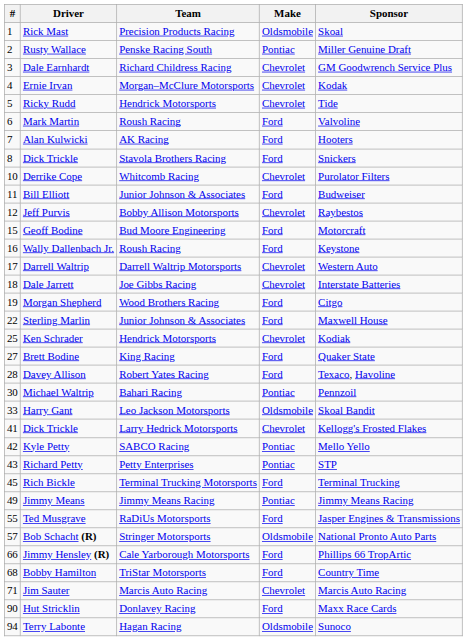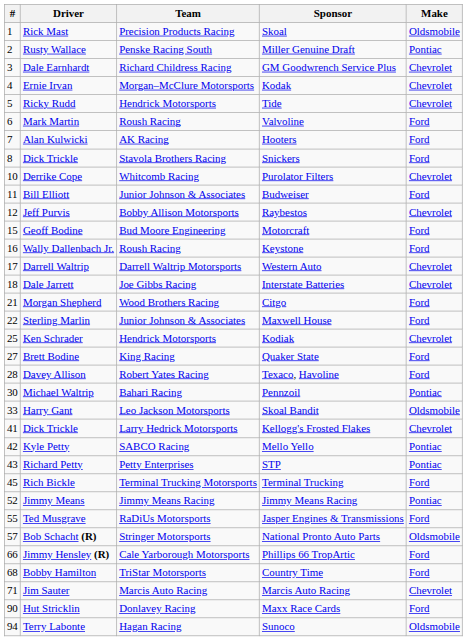 <table class="wikitable" style="font-size:95%">
 <tr>
 <th>#</th>
 <th>Driver</th>
 <th>Team</th>
+<th>Sponsor</th>
 <th>Make</th>
-<th>Sponsor</th>
 </tr>
 <tr>
 <td>1</td>
 <td><a href='#'>Rick Mast</a></td>
 <td><a href='#'>Precision Products Racing</a></td>
+<td><a href='#'>Skoal</a></td>
 <td><a href='#'>Oldsmobile</a></td>
-<td><a href='#'>Skoal</a></td>
 </tr>
 <tr>
 <td>2</td>
 <td><a href='#'>Rusty Wallace</a></td>
 <td><a href='#'>Penske Racing South</a></td>
+<td><a href='#'>Miller Genuine Draft</a></td>
 <td><a href='#'>Pontiac</a></td>
-<td><a href='#'>Miller Genuine Draft</a></td>
 </tr>
 <tr>
 <td>3</td>
 <td><a href='#'>Dale Earnhardt</a></td>
 <td><a href='#'>Richard Childress Racing</a></td>
+<td><a href='#'>GM Goodwrench Service Plus</a></td>
 <td><a href='#'>Chevrolet</a></td>
-<td><a href='#'>GM Goodwrench Service Plus</a></td>
 </tr>
 <tr>
 <td>4</td>
 <td><a href='#'>Ernie Irvan</a></td>
 <td><a href='#'>Morgan–McClure Motorsports</a></td>
+<td><a href='#'>Kodak</a></td>
 <td><a href='#'>Chevrolet</a></td>
-<td><a href='#'>Kodak</a></td>
 </tr>
 <tr>
 <td>5</td>
 <td><a href='#'>Ricky Rudd</a></td>
 <td><a href='#'>Hendrick Motorsports</a></td>
+<td><a href='#'>Tide</a></td>
 <td><a href='#'>Chevrolet</a></td>
-<td><a href='#'>Tide</a></td>
 </tr>
 <tr>
 <td>6</td>
 <td><a href='#'>Mark Martin</a></td>
 <td><a href='#'>Roush Racing</a></td>
+<td><a href='#'>Valvoline</a></td>
 <td><a href='#'>Ford</a></td>
-<td><a href='#'>Valvoline</a></td>
 </tr>
 <tr>
 <td>7</td>
 <td><a href='#'>Alan Kulwicki</a></td>
 <td><a href='#'>AK Racing</a></td>
+<td><a href='#'>Hooters</a></td>
 <td><a href='#'>Ford</a></td>
-<td><a href='#'>Hooters</a></td>
 </tr>
 <tr>
 <td>8</td>
 <td><a href='#'>Dick Trickle</a></td>
 <td><a href='#'>Stavola Brothers Racing</a></td>
+<td><a href='#'>Snickers</a></td>
 <td><a href='#'>Ford</a></td>
-<td><a href='#'>Snickers</a></td>
 </tr>
 <tr>
 <td>10</td>
 <td><a href='#'>Derrike Cope</a></td>
 <td><a href='#'>Whitcomb Racing</a></td>
+<td><a href='#'>Purolator Filters</a></td>
 <td><a href='#'>Chevrolet</a></td>
-<td><a href='#'>Purolator Filters</a></td>
 </tr>
 <tr>
 <td>11</td>
 <td><a href='#'>Bill Elliott</a></td>
 <td><a href='#'>Junior Johnson & Associates</a></td>
+<td><a href='#'>Budweiser</a></td>
 <td><a href='#'>Ford</a></td>
-<td><a href='#'>Budweiser</a></td>
 </tr>
 <tr>
 <td>12</td>
 <td><a href='#'>Jeff Purvis</a></td>
 <td><a href='#'>Bobby Allison Motorsports</a></td>
+<td><a href='#'>Raybestos</a></td>
 <td><a href='#'>Chevrolet</a></td>
-<td><a href='#'>Raybestos</a></td>
 </tr>
 <tr>
 <td>15</td>
 <td><a href='#'>Geoff Bodine</a></td>
 <td><a href='#'>Bud Moore Engineering</a></td>
+<td><a href='#'>Motorcraft</a></td>
 <td><a href='#'>Ford</a></td>
-<td><a href='#'>Motorcraft</a></td>
 </tr>
 <tr>
 <td>16</td>
 <td><a href='#'>Wally Dallenbach Jr.</a></td>
 <td><a href='#'>Roush Racing</a></td>
+<td><a href='#'>Keystone</a></td>
 <td><a href='#'>Ford</a></td>
-<td><a href='#'>Keystone</a></td>
 </tr>
 <tr>
 <td>17</td>
 <td><a href='#'>Darrell Waltrip</a></td>
 <td><a href='#'>Darrell Waltrip Motorsports</a></td>
+<td><a href='#'>Western Auto</a></td>
 <td><a href='#'>Chevrolet</a></td>
-<td><a href='#'>Western Auto</a></td>
 </tr>
 <tr>
 <td>18</td>
 <td><a href='#'>Dale Jarrett</a></td>
 <td><a href='#'>Joe Gibbs Racing</a></td>
+<td><a href='#'>Interstate Batteries</a></td>
 <td><a href='#'>Chevrolet</a></td>
-<td><a href='#'>Interstate Batteries</a></td>
 </tr>
 <tr>
-<td>19</td>
+<td>21</td>
 <td><a href='#'>Morgan Shepherd</a></td>
 <td><a href='#'>Wood Brothers Racing</a></td>
+<td><a href='#'>Citgo</a></td>
 <td><a href='#'>Ford</a></td>
-<td><a href='#'>Citgo</a></td>
 </tr>
 <tr>
 <td>22</td>
 <td><a href='#'>Sterling Marlin</a></td>
 <td><a href='#'>Junior Johnson & Associates</a></td>
+<td><a href='#'>Maxwell House</a></td>
 <td><a href='#'>Ford</a></td>
-<td><a href='#'>Maxwell House</a></td>
 </tr>
 <tr>
 <td>25</td>
 <td><a href='#'>Ken Schrader</a></td>
 <td><a href='#'>Hendrick Motorsports</a></td>
+<td><a href='#'>Kodiak</a></td>
 <td><a href='#'>Chevrolet</a></td>
-<td><a href='#'>Kodiak</a></td>
 </tr>
 <tr>
 <td>27</td>
 <td><a href='#'>Brett Bodine</a></td>
 <td><a href='#'>King Racing</a></td>
+<td><a href='#'>Quaker State</a></td>
 <td><a href='#'>Ford</a></td>
-<td><a href='#'>Quaker State</a></td>
 </tr>
 <tr>
 <td>28</td>
 <td><a href='#'>Davey Allison</a></td>
 <td><a href='#'>Robert Yates Racing</a></td>
+<td><a href='#'>Texaco</a>, <a href='#'>Havoline</a></td>
 <td><a href='#'>Ford</a></td>
-<td><a href='#'>Texaco</a>, <a href='#'>Havoline</a></td>
 </tr>
 <tr>
 <td>30</td>
 <td><a href='#'>Michael Waltrip</a></td>
 <td><a href='#'>Bahari Racing</a></td>
+<td><a href='#'>Pennzoil</a></td>
 <td><a href='#'>Pontiac</a></td>
-<td><a href='#'>Pennzoil</a></td>
 </tr>
 <tr>
 <td>33</td>
 <td><a href='#'>Harry Gant</a></td>
 <td><a href='#'>Leo Jackson Motorsports</a></td>
+<td><a href='#'>Skoal Bandit</a></td>
 <td><a href='#'>Oldsmobile</a></td>
-<td><a href='#'>Skoal Bandit</a></td>
 </tr>
 <tr>
 <td>41</td>
 <td><a href='#'>Dick Trickle</a></td>
 <td><a href='#'>Larry Hedrick Motorsports</a></td>
+<td><a href='#'>Kellogg's Frosted Flakes</a></td>
 <td><a href='#'>Chevrolet</a></td>
-<td><a href='#'>Kellogg's Frosted Flakes</a></td>
 </tr>
 <tr>
 <td>42</td>
 <td><a href='#'>Kyle Petty</a></td>
 <td><a href='#'>SABCO Racing</a></td>
+<td><a href='#'>Mello Yello</a></td>
 <td><a href='#'>Pontiac</a></td>
-<td><a href='#'>Mello Yello</a></td>
 </tr>
 <tr>
 <td>43</td>
 <td><a href='#'>Richard Petty</a></td>
 <td><a href='#'>Petty Enterprises</a></td>
+<td><a href='#'>STP</a></td>
 <td><a href='#'>Pontiac</a></td>
-<td><a href='#'>STP</a></td>
 </tr>
 <tr>
 <td>45</td>
 <td><a href='#'>Rich Bickle</a></td>
 <td><a href='#'>Terminal Trucking Motorsports</a></td>
+<td><a href='#'>Terminal Trucking</a></td>
 <td><a href='#'>Ford</a></td>
-<td><a href='#'>Terminal Trucking</a></td>
 </tr>
 <tr>
-<td>49</td>
+<td>52</td>
 <td><a href='#'>Jimmy Means</a></td>
 <td><a href='#'>Jimmy Means Racing</a></td>
+<td><a href='#'>Jimmy Means Racing</a></td>
 <td><a href='#'>Pontiac</a></td>
-<td><a href='#'>Jimmy Means Racing</a></td>
 </tr>
 <tr>
 <td>55</td>
 <td><a href='#'>Ted Musgrave</a></td>
 <td><a href='#'>RaDiUs Motorsports</a></td>
+<td><a href='#'>Jasper Engines & Transmissions</a></td>
 <td><a href='#'>Ford</a></td>
-<td><a href='#'>Jasper Engines & Transmissions</a></td>
 </tr>
 <tr>
 <td>57</td>
 <td><a href='#'>Bob Schacht</a> <strong>(R)</strong></td>
 <td><a href='#'>Stringer Motorsports</a></td>
+<td><a href='#'>National Pronto Auto Parts</a></td>
 <td><a href='#'>Oldsmobile</a></td>
-<td><a href='#'>National Pronto Auto Parts</a></td>
 </tr>
 <tr>
 <td>66</td>
 <td><a href='#'>Jimmy Hensley</a> <strong>(R)</strong></td>
 <td><a href='#'>Cale Yarborough Motorsports</a></td>
+<td><a href='#'>Phillips 66 TropArtic</a></td>
 <td><a href='#'>Ford</a></td>
-<td><a href='#'>Phillips 66 TropArtic</a></td>
 </tr>
 <tr>
 <td>68</td>
 <td><a href='#'>Bobby Hamilton</a></td>
 <td><a href='#'>TriStar Motorsports</a></td>
+<td><a href='#'>Country Time</a></td>
 <td><a href='#'>Ford</a></td>
-<td><a href='#'>Country Time</a></td>
 </tr>
 <tr>
 <td>71</td>
 <td><a href='#'>Jim Sauter</a></td>
 <td><a href='#'>Marcis Auto Racing</a></td>
+<td><a href='#'>Marcis Auto Racing</a></td>
 <td><a href='#'>Chevrolet</a></td>
-<td><a href='#'>Marcis Auto Racing</a></td>
 </tr>
 <tr>
 <td>90</td>
 <td><a href='#'>Hut Stricklin</a></td>
 <td><a href='#'>Donlavey Racing</a></td>
+<td><a href='#'>Maxx Race Cards</a></td>
 <td><a href='#'>Ford</a></td>
-<td><a href='#'>Maxx Race Cards</a></td>
 </tr>
 <tr>
 <td>94</td>
 <td><a href='#'>Terry Labonte</a></td>
 <td><a href='#'>Hagan Racing</a></td>
+<td><a href='#'>Sunoco</a></td>
 <td><a href='#'>Oldsmobile</a></td>
-<td><a href='#'>Sunoco</a></td>
 </tr>
 </table>
